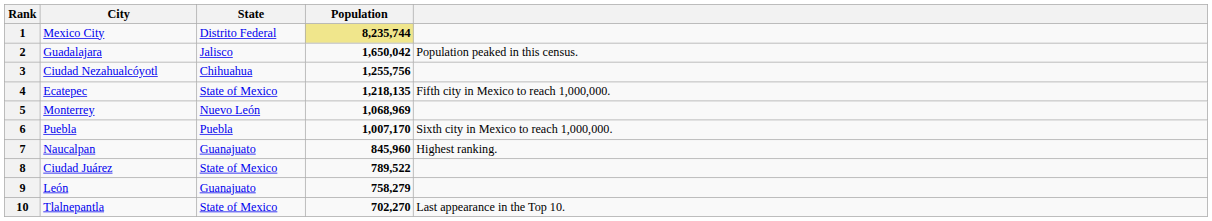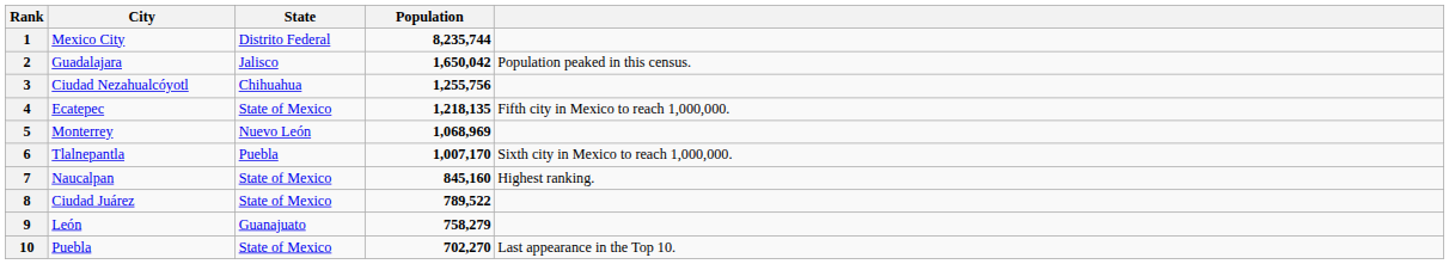 <table class="wikitable plainrowheaders"  style="width:100%; width:100%;">
 <tr>
 <th scope="col" style="width:3%;">Rank</th>
 <th scope="col" style="width:13%;">City</th>
 <th scope="col" style="width:9%;">State</th>
 <th scope="col" style="width:9%;">Population</th>
 <th scope="col" style="width:66%;"></th>
 </tr>
 <tr>
 <th scope="row">1</th>
 <td><a href='#'>Mexico City</a></td>
 <td><a href='#'>Distrito Federal</a></td>
-<td align="right" style="background: khaki;"><strong>8,235,744</strong></td>
+<td align="right"><strong>8,235,744</strong></td>
 <td></td>
 </tr>
 <tr>
 <th scope="row">2</th>
 <td><a href='#'>Guadalajara</a></td>
 <td><a href='#'>Jalisco</a></td>
 <td align="right"><strong>1,650,042</strong></td>
 <td>Population peaked in this census.</td>
 </tr>
 <tr>
 <th scope="row">3</th>
 <td><a href='#'>Ciudad Nezahualcóyotl</a></td>
 <td><a href='#'>Chihuahua</a></td>
 <td align="right"><strong>1,255,756</strong></td>
 <td></td>
 </tr>
 <tr>
 <th scope="row">4</th>
 <td><a href='#'>Ecatepec</a></td>
 <td><a href='#'>State of Mexico</a></td>
 <td align="right"><strong>1,218,135</strong></td>
 <td>Fifth city in Mexico to reach 1,000,000.</td>
 </tr>
 <tr>
 <th scope="row">5</th>
 <td><a href='#'>Monterrey</a></td>
 <td><a href='#'>Nuevo León</a></td>
 <td align="right"><strong>1,068,969</strong></td>
 <td></td>
 </tr>
 <tr>
 <th scope="row">6</th>
-<td><a href='#'>Puebla</a></td>
+<td><a href='#'>Tlalnepantla</a></td>
 <td><a href='#'>Puebla</a></td>
 <td align="right"><strong>1,007,170</strong></td>
 <td>Sixth city in Mexico to reach 1,000,000.</td>
 </tr>
 <tr>
 <th scope="row">7</th>
 <td><a href='#'>Naucalpan</a></td>
-<td><a href='#'>Guanajuato</a></td>
-<td align="right"><strong>845,960</strong></td>
+<td><a href='#'>State of Mexico</a></td>
+<td align="right"><strong>845,160</strong></td>
 <td>Highest ranking.</td>
 </tr>
 <tr>
 <th scope="row">8</th>
 <td><a href='#'>Ciudad Juárez</a></td>
 <td><a href='#'>State of Mexico</a></td>
 <td align="right"><strong>789,522</strong></td>
 <td></td>
 </tr>
 <tr>
 <th scope="row">9</th>
 <td><a href='#'>León</a></td>
 <td><a href='#'>Guanajuato</a></td>
 <td align="right"><strong>758,279</strong></td>
 <td></td>
 </tr>
 <tr>
 <th scope="row">10</th>
-<td><a href='#'>Tlalnepantla</a></td>
+<td><a href='#'>Puebla</a></td>
 <td><a href='#'>State of Mexico</a></td>
 <td align="right"><strong>702,270</strong></td>
 <td>Last appearance in the Top 10.</td>
 </tr>
 </table>
